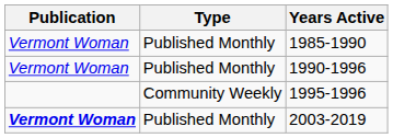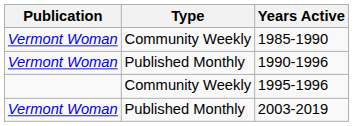 <table class="wikitable">
 <tr>
 <th>Publication</th>
 <th>Type</th>
 <th>Years Active</th>
 </tr>
 <tr>
 <td><em><a href='#'>Vermont Woman</a></em></td>
-<td>Published Monthly</td>
+<td>Community Weekly</td>
 <td>1985-1990 </td>
 </tr>
 <tr>
 <td><em><a href='#'>Vermont Woman</a></em></td>
 <td>Published Monthly</td>
 <td>1990-1996 </td>
 </tr>
 <tr>
 <td> </td>
 <td>Community Weekly</td>
 <td>1995-1996 </td>
 </tr>
 <tr>
-<td><strong><em><a href='#'>Vermont Woman</a></em></strong></td>
+<td><em><a href='#'>Vermont Woman</a></em></td>
 <td>Published Monthly</td>
 <td>2003-2019 </td>
 </tr>
 </table>
